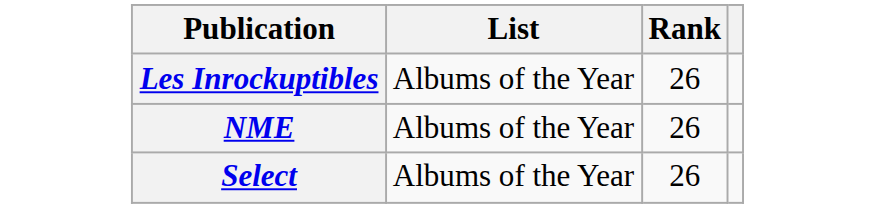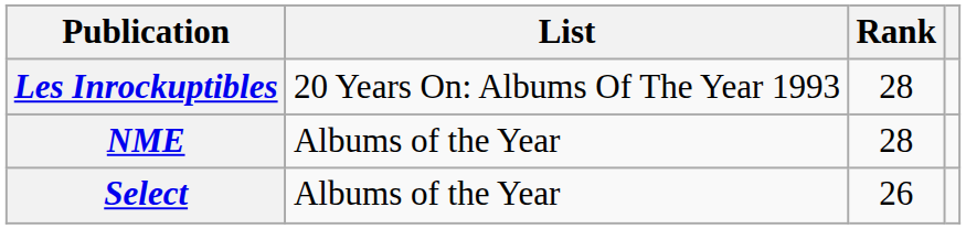 <table class="wikitable mw-collapsible sortable plainrowheaders" style="margin-left: auto; margin-right: auto; border: none;">
 <tr>
 <th scope="col">Publication</th>
 <th scope="col" class="unsortable">List</th>
 <th scope="col" data-sort-type="number">Rank</th>
 <th scope="col" class="unsortable"></th>
 </tr>
 <tr>
 <th scope="row"><em><a href='#'>Les Inrockuptibles</a></em></th>
-<td>Albums of the Year</td>
-<td style="text-align:center;">26</td>
+<td>20 Years On: Albums Of The Year 1993</td>
+<td style="text-align:center;">28</td>
 <td></td>
 </tr>
 <tr>
 <th scope="row"><em><a href='#'>NME</a></em></th>
 <td>Albums of the Year</td>
-<td style="text-align:center;">26</td>
+<td style="text-align:center;">28</td>
 <td></td>
 </tr>
 <tr>
 <th scope="row"><em><a href='#'>Select</a></em></th>
 <td>Albums of the Year</td>
 <td style="text-align:center;">26</td>
 <td></td>
 </tr>
 </table>
